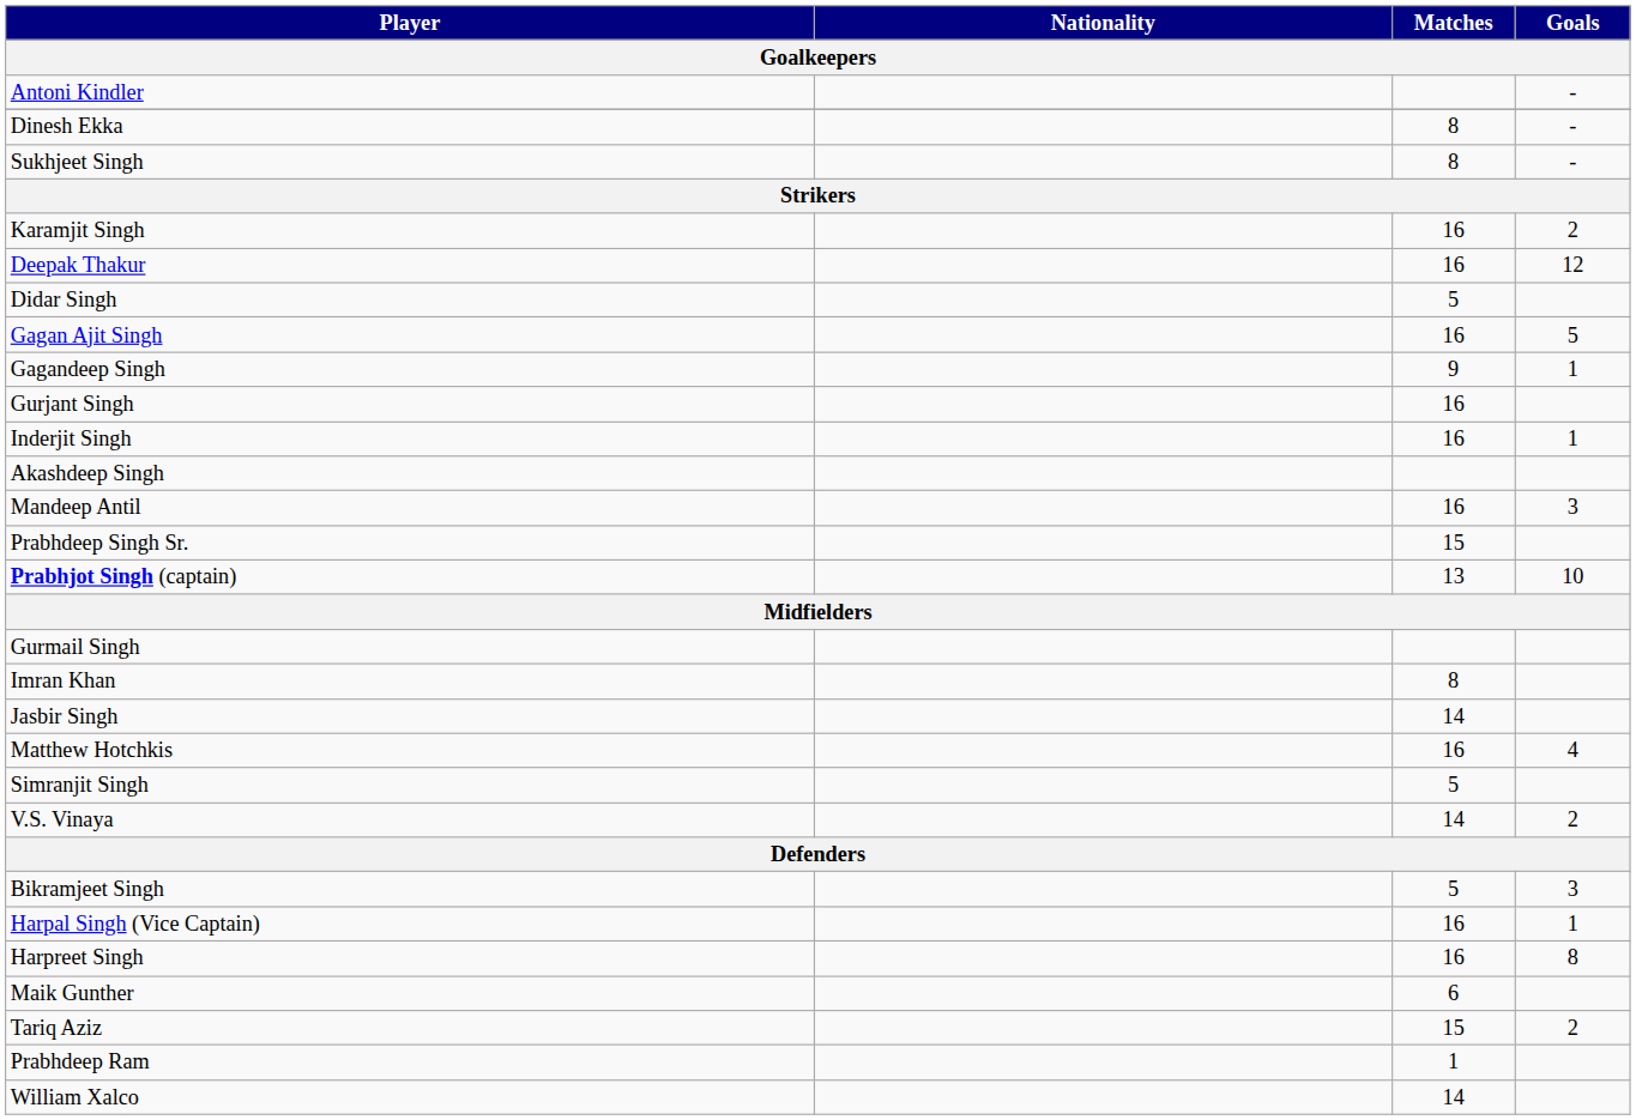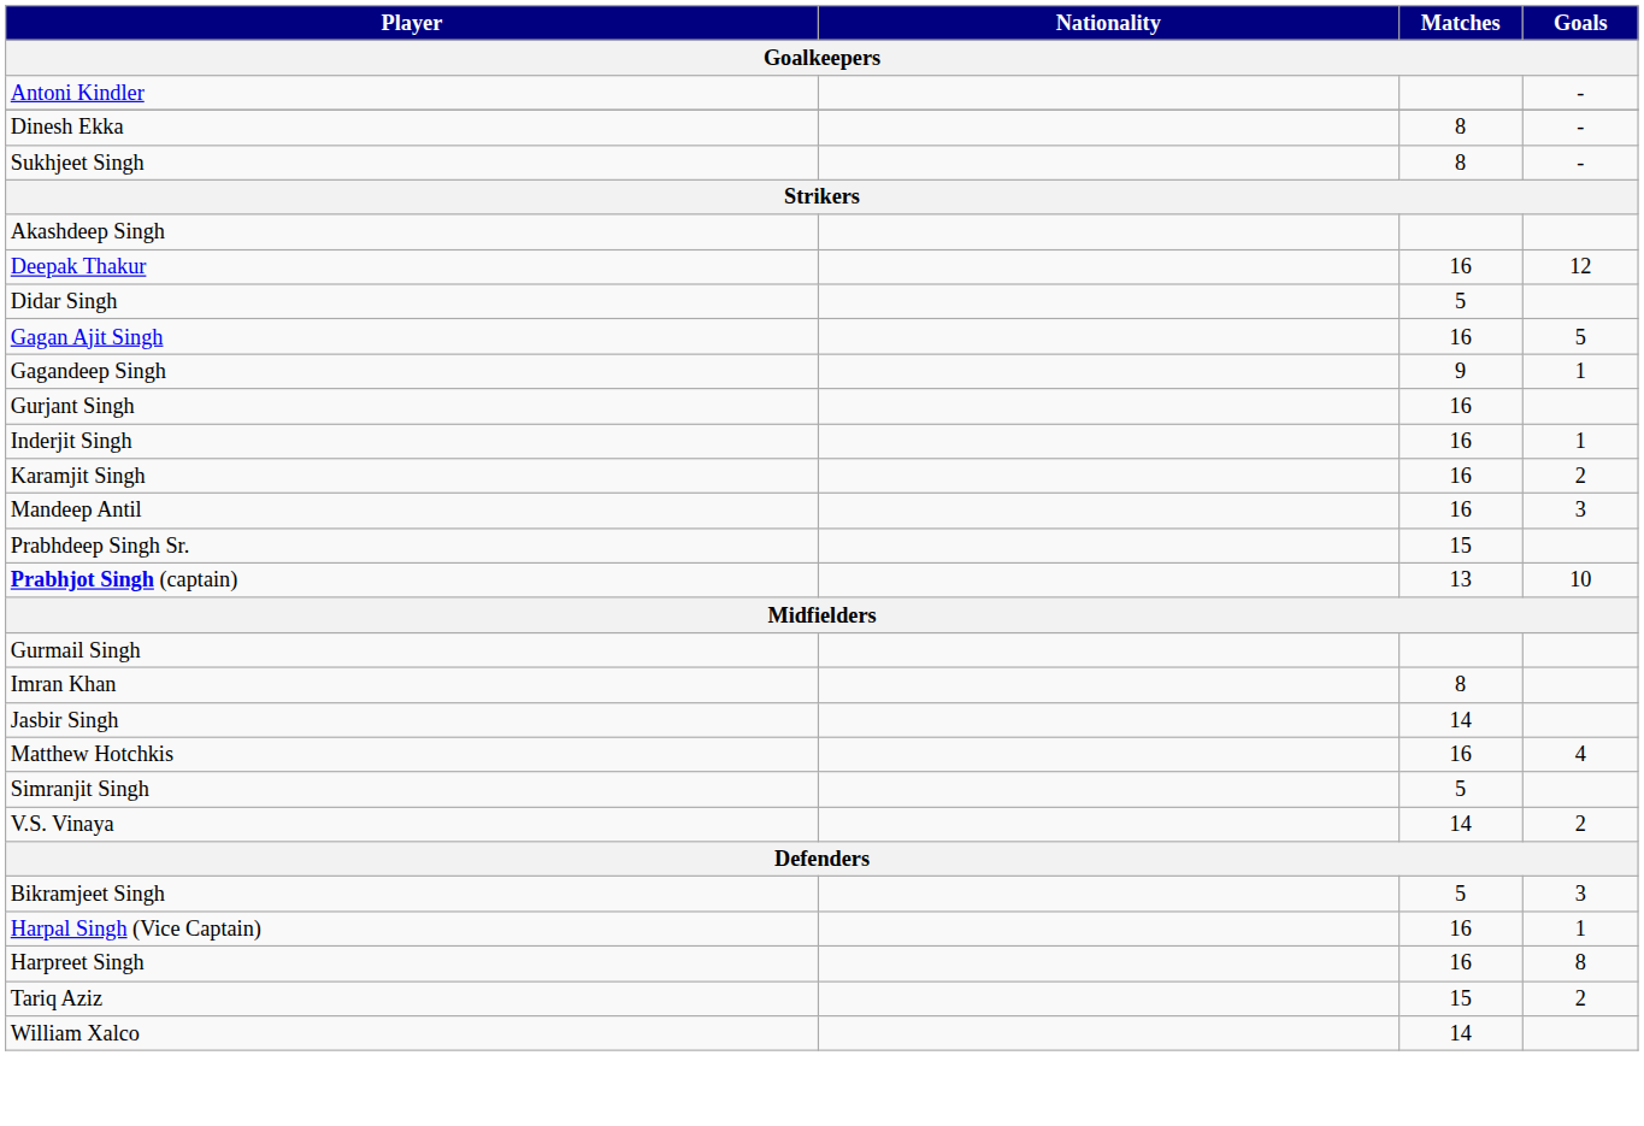 <table class="wikitable" style="width:60%; text-align:center;">
 <tr>
 <th width=35%; style="background: #000080; color:white">Player</th>
 <th width=25%; style="background: #000080; color:white">Nationality</th>
 <th width=5%; style="background: #000080; color:white;">Matches</th>
 <th width=5%; style="background: #000080; color:white">Goals</th>
 </tr>
 <tr>
 <th colspan="4">Goalkeepers</th>
 </tr>
 <tr>
 <td style="text-align:left"><a href='#'>Antoni Kindler</a></td>
 <td style="text-align:left"></td>
 <td></td>
 <td>-</td>
 </tr>
 <tr>
 </tr>
 <tr>
 <td style="text-align:left">Dinesh Ekka</td>
 <td style="text-align:left"></td>
 <td>8</td>
 <td>-</td>
 </tr>
 <tr>
 <td style="text-align:left">Sukhjeet Singh</td>
 <td style="text-align:left"></td>
 <td>8</td>
 <td>-</td>
 </tr>
 <tr>
 <th colspan="4">Strikers</th>
 </tr>
 <tr>
-<td style="text-align:left">Karamjit Singh</td>
+<td style="text-align:left">Akashdeep Singh</td>
 <td style="text-align:left"></td>
-<td>16</td>
-<td>2</td>
+<td></td>
+<td></td>
 </tr>
 <tr>
 <td style="text-align:left"><a href='#'>Deepak Thakur</a></td>
 <td style="text-align:left"></td>
 <td>16</td>
 <td>12</td>
 </tr>
 <tr>
 <td style="text-align:left">Didar Singh</td>
 <td style="text-align:left"></td>
 <td>5</td>
 <td></td>
 </tr>
 <tr>
 <td style="text-align:left"><a href='#'>Gagan Ajit Singh</a></td>
 <td style="text-align:left"></td>
 <td>16</td>
 <td>5</td>
 </tr>
 <tr>
 <td style="text-align:left">Gagandeep Singh</td>
 <td style="text-align:left"></td>
 <td>9</td>
 <td>1</td>
 </tr>
 <tr>
 <td style="text-align:left">Gurjant Singh</td>
 <td style="text-align:left"></td>
 <td>16</td>
 <td></td>
 </tr>
 <tr>
 <td style="text-align:left">Inderjit Singh</td>
 <td style="text-align:left"></td>
 <td>16</td>
 <td>1</td>
 </tr>
 <tr>
-<td style="text-align:left">Akashdeep Singh</td>
+<td style="text-align:left">Karamjit Singh</td>
 <td style="text-align:left"></td>
-<td></td>
-<td></td>
+<td>16</td>
+<td>2</td>
 </tr>
 <tr>
 <td style="text-align:left">Mandeep Antil</td>
 <td style="text-align:left"></td>
 <td>16</td>
 <td>3</td>
 </tr>
 <tr>
 <td style="text-align:left">Prabhdeep Singh Sr.</td>
 <td style="text-align:left"></td>
 <td>15</td>
 <td></td>
 </tr>
 <tr>
 <td style="text-align:left"><strong><a href='#'>Prabhjot Singh</a></strong> (captain)</td>
 <td style="text-align:left"></td>
 <td>13</td>
 <td>10</td>
 </tr>
 <tr>
 <th colspan="4">Midfielders</th>
 </tr>
 <tr>
 <td style="text-align:left">Gurmail Singh</td>
 <td style="text-align:left"></td>
 <td></td>
 <td></td>
 </tr>
 <tr>
 <td style="text-align:left">Imran Khan</td>
 <td style="text-align:left"></td>
 <td>8</td>
 <td></td>
 </tr>
 <tr>
 <td style="text-align:left">Jasbir Singh</td>
 <td style="text-align:left"></td>
 <td>14</td>
 <td></td>
 </tr>
 <tr>
 <td style="text-align:left">Matthew Hotchkis</td>
 <td style="text-align:left"></td>
 <td>16</td>
 <td>4</td>
 </tr>
 <tr>
 <td style="text-align:left">Simranjit Singh</td>
 <td style="text-align:left"></td>
 <td>5</td>
 <td></td>
 </tr>
 <tr>
 <td style="text-align:left">V.S. Vinaya</td>
 <td style="text-align:left"></td>
 <td>14</td>
 <td>2</td>
 </tr>
 <tr>
 <th colspan="4">Defenders</th>
 </tr>
 <tr>
 <td style="text-align:left">Bikramjeet Singh</td>
 <td style="text-align:left"></td>
 <td>5</td>
 <td>3</td>
 </tr>
 <tr>
 <td style="text-align:left"><a href='#'>Harpal Singh</a> (Vice Captain)</td>
 <td style="text-align:left"></td>
 <td>16</td>
 <td>1</td>
 </tr>
 <tr>
 <td style="text-align:left">Harpreet Singh</td>
 <td style="text-align:left"></td>
 <td>16</td>
 <td>8</td>
 </tr>
 <tr>
-<td style="text-align:left">Maik Gunther</td>
-<td style="text-align:left"></td>
-<td>6</td>
-<td></td>
-</tr>
-<tr>
 <td style="text-align:left">Tariq Aziz</td>
 <td style="text-align:left"></td>
 <td>15</td>
 <td>2</td>
-</tr>
-<tr>
-<td style="text-align:left">Prabhdeep Ram</td>
-<td style="text-align:left"></td>
-<td>1</td>
-<td></td>
 </tr>
 <tr>
 <td style="text-align:left">William Xalco</td>
 <td style="text-align:left"></td>
 <td>14</td>
 <td></td>
 </tr>
 </table>
